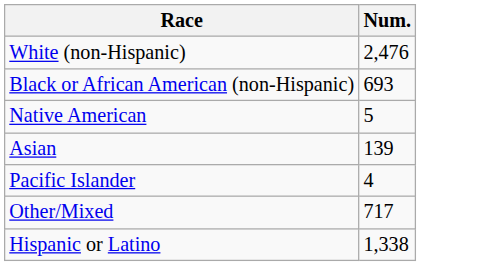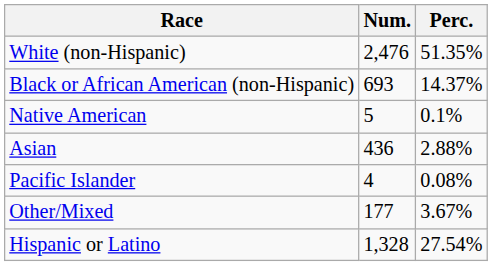 <table class="wikitable">
 <tr>
 <th>Race</th>
 <th>Num.</th>
+<th>Perc.</th>
 </tr>
 <tr>
 <td><a href='#'>White</a> (non-Hispanic)</td>
 <td>2,476</td>
+<td>51.35%</td>
 </tr>
 <tr>
 <td><a href='#'>Black or African American</a> (non-Hispanic)</td>
 <td>693</td>
+<td>14.37%</td>
 </tr>
 <tr>
 <td><a href='#'>Native American</a></td>
 <td>5</td>
+<td>0.1%</td>
 </tr>
 <tr>
 <td><a href='#'>Asian</a></td>
-<td>139</td>
+<td>436</td>
+<td>2.88%</td>
 </tr>
 <tr>
 <td><a href='#'>Pacific Islander</a></td>
 <td>4</td>
+<td>0.08%</td>
 </tr>
 <tr>
 <td><a href='#'>Other/Mixed</a></td>
-<td>717</td>
+<td>177</td>
+<td>3.67%</td>
 </tr>
 <tr>
 <td><a href='#'>Hispanic</a> or <a href='#'>Latino</a></td>
-<td>1,338</td>
+<td>1,328</td>
+<td>27.54%</td>
 </tr>
 </table>
